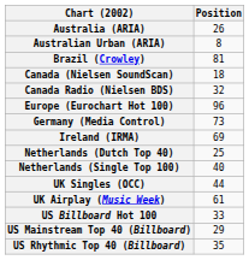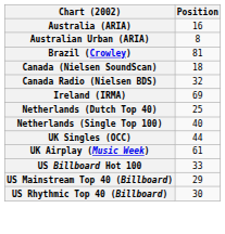 <table class="wikitable sortable plainrowheaders" style="text-align:center">
 <tr>
 <th scope="col">Chart (2002)</th>
 <th scope="col">Position</th>
 </tr>
 <tr>
 <th scope="row">Australia (ARIA)</th>
-<td>26</td>
+<td>16</td>
 </tr>
 <tr>
 <th scope="row">Australian Urban (ARIA)</th>
 <td>8</td>
 </tr>
 <tr>
 <th scope="row">Brazil (<a href='#'>Crowley</a>)</th>
 <td>81</td>
 </tr>
 <tr>
 <th scope="row">Canada (Nielsen SoundScan)</th>
 <td>18</td>
 </tr>
 <tr>
 <th scope="row">Canada Radio (Nielsen BDS)</th>
 <td>32</td>
-</tr>
-<tr>
-<th scope="row">Europe (Eurochart Hot 100)</th>
-<td>96</td>
-</tr>
-<tr>
-<th scope="row">Germany (Media Control)</th>
-<td>73</td>
 </tr>
 <tr>
 <th scope="row">Ireland (IRMA)</th>
 <td>69</td>
 </tr>
 <tr>
 <th scope="row">Netherlands (Dutch Top 40)</th>
 <td>25</td>
 </tr>
 <tr>
 <th scope="row">Netherlands (Single Top 100)</th>
 <td>40</td>
 </tr>
 <tr>
 <th scope="row">UK Singles (OCC)</th>
 <td>44</td>
 </tr>
 <tr>
 <th scope="row">UK Airplay (<em><a href='#'>Music Week</a></em>)</th>
 <td>61</td>
 </tr>
 <tr>
 <th scope="row">US <em>Billboard</em> Hot 100</th>
 <td>33</td>
 </tr>
 <tr>
 <th scope="row">US Mainstream Top 40 (<em>Billboard</em>)</th>
 <td>29</td>
 </tr>
 <tr>
 <th scope="row">US Rhythmic Top 40 (<em>Billboard</em>)</th>
-<td>35</td>
+<td>30</td>
 </tr>
 </table>
